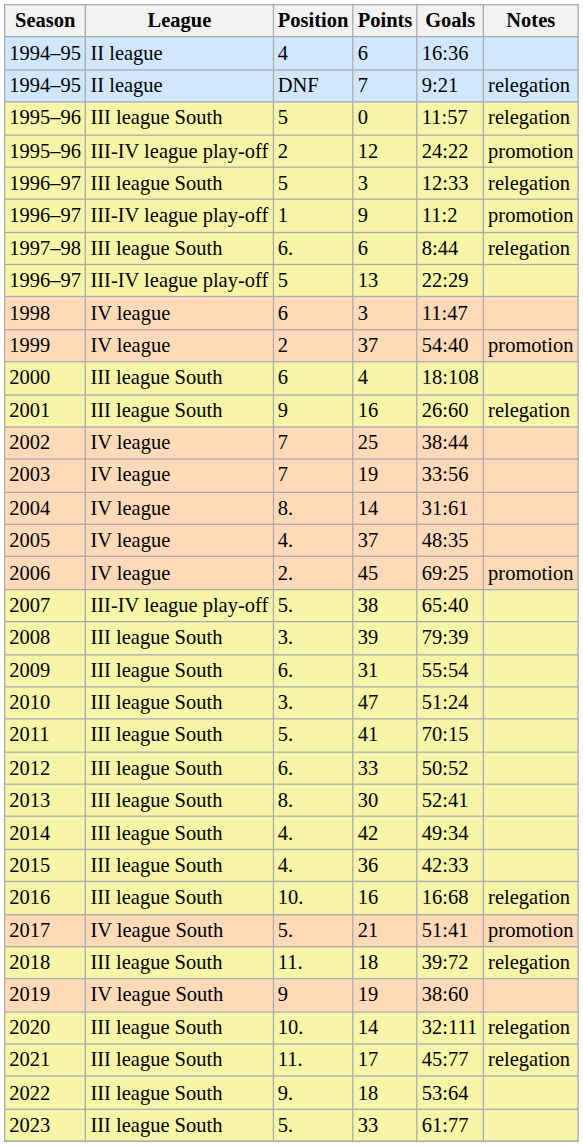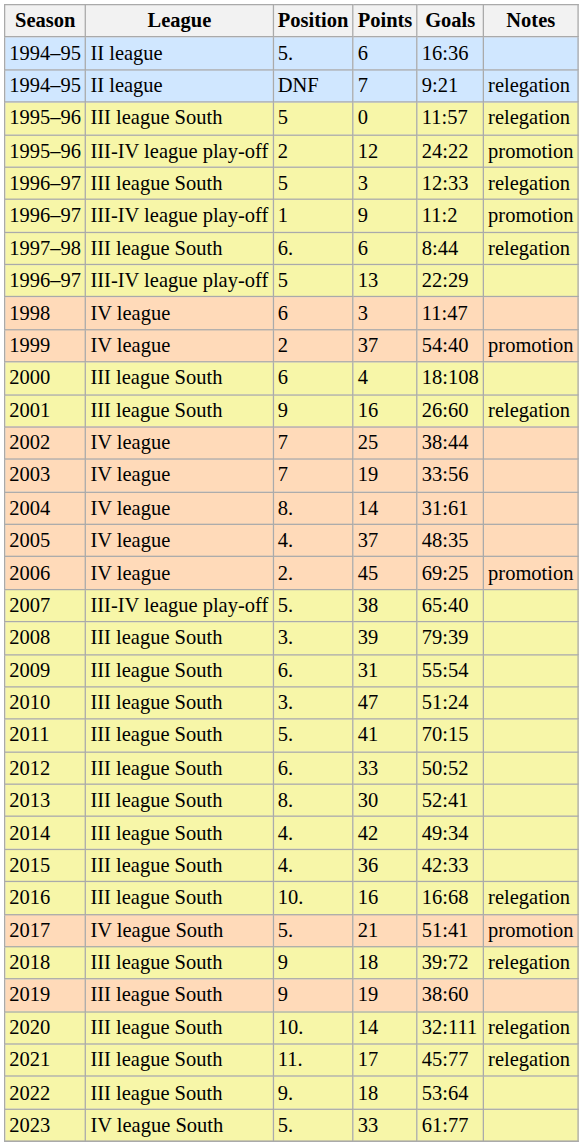 <table class="wikitable">
 <tr>
 <th>Season</th>
 <th>League</th>
 <th>Position</th>
 <th>Points</th>
 <th>Goals</th>
 <th>Notes</th>
 </tr>
 <tr bgcolor=#D0E7FF>
 <td>1994–95</td>
 <td>II league</td>
-<td>4</td>
+<td>5.</td>
 <td>6</td>
 <td>16:36</td>
 <td></td>
 </tr>
 <tr bgcolor=#D0E7FF>
 <td>1994–95</td>
 <td>II league</td>
 <td>DNF</td>
 <td>7</td>
 <td>9:21</td>
 <td>relegation </td>
 </tr>
 <tr bgcolor=#F7F6A8>
 <td>1995–96</td>
 <td>III league South</td>
 <td>5</td>
 <td>0</td>
 <td>11:57</td>
 <td>relegation </td>
 </tr>
 <tr bgcolor=#F7F6A8>
 <td>1995–96</td>
 <td>III-IV league play-off</td>
 <td>2</td>
 <td>12</td>
 <td>24:22</td>
 <td>promotion </td>
 </tr>
 <tr bgcolor=#F7F6A8>
 <td>1996–97</td>
 <td>III league South</td>
 <td>5</td>
 <td>3</td>
 <td>12:33</td>
 <td>relegation </td>
 </tr>
 <tr bgcolor=#F7F6A8>
 <td>1996–97</td>
 <td>III-IV league play-off</td>
 <td>1</td>
 <td>9</td>
 <td>11:2</td>
 <td>promotion </td>
 </tr>
 <tr bgcolor=#F7F6A8>
 <td>1997–98</td>
 <td>III league South</td>
 <td>6.</td>
 <td>6</td>
 <td>8:44</td>
 <td>relegation </td>
 </tr>
 <tr bgcolor=#F7F6A8>
 <td>1996–97</td>
 <td>III-IV league play-off</td>
 <td>5</td>
 <td>13</td>
 <td>22:29</td>
 <td></td>
 </tr>
 <tr bgcolor=#FFDAB9>
 <td>1998</td>
 <td>IV league</td>
 <td>6</td>
 <td>3</td>
 <td>11:47</td>
 <td></td>
 </tr>
 <tr bgcolor=#FFDAB9>
 <td>1999</td>
 <td>IV league</td>
 <td>2</td>
 <td>37</td>
 <td>54:40</td>
 <td>promotion </td>
 </tr>
 <tr bgcolor=#F7F6A8>
 <td>2000</td>
 <td>III league South</td>
 <td>6</td>
 <td>4</td>
 <td>18:108</td>
 <td></td>
 </tr>
 <tr bgcolor=#F7F6A8>
 <td>2001</td>
 <td>III league South</td>
 <td>9</td>
 <td>16</td>
 <td>26:60</td>
 <td>relegation </td>
 </tr>
 <tr bgcolor=#FFDAB9>
 <td>2002</td>
 <td>IV league</td>
 <td>7</td>
 <td>25</td>
 <td>38:44</td>
 <td></td>
 </tr>
 <tr bgcolor=#FFDAB9>
 <td>2003</td>
 <td>IV league</td>
 <td>7</td>
 <td>19</td>
 <td>33:56</td>
 <td></td>
 </tr>
 <tr bgcolor=#FFDAB9>
 <td>2004</td>
 <td>IV league</td>
 <td>8.</td>
 <td>14</td>
 <td>31:61</td>
 <td></td>
 </tr>
 <tr bgcolor=#FFDAB9>
 <td>2005</td>
 <td>IV league</td>
 <td>4.</td>
 <td>37</td>
 <td>48:35</td>
 <td></td>
 </tr>
 <tr bgcolor=#FFDAB9>
 <td>2006</td>
 <td>IV league</td>
 <td>2.</td>
 <td>45</td>
 <td>69:25</td>
 <td>promotion </td>
 </tr>
 <tr bgcolor=#F7F6A8>
 <td>2007</td>
 <td>III-IV league play-off</td>
 <td>5.</td>
 <td>38</td>
 <td>65:40</td>
 <td></td>
 </tr>
 <tr bgcolor=#F7F6A8>
 <td>2008</td>
 <td>III league South</td>
 <td>3.</td>
 <td>39</td>
 <td>79:39</td>
 <td></td>
 </tr>
 <tr bgcolor=#F7F6A8>
 <td>2009</td>
 <td>III league South</td>
 <td>6.</td>
 <td>31</td>
 <td>55:54</td>
 <td></td>
 </tr>
 <tr bgcolor=#F7F6A8>
 <td>2010</td>
 <td>III league South</td>
 <td>3.</td>
 <td>47</td>
 <td>51:24</td>
 <td></td>
 </tr>
 <tr bgcolor=#F7F6A8>
 <td>2011</td>
 <td>III league South</td>
 <td>5.</td>
 <td>41</td>
 <td>70:15</td>
 <td></td>
 </tr>
 <tr bgcolor=#F7F6A8>
 <td>2012</td>
 <td>III league South</td>
 <td>6.</td>
 <td>33</td>
 <td>50:52</td>
 <td></td>
 </tr>
 <tr bgcolor=#F7F6A8>
 <td>2013</td>
 <td>III league South</td>
 <td>8.</td>
 <td>30</td>
 <td>52:41</td>
 <td></td>
 </tr>
 <tr bgcolor=#F7F6A8>
 <td>2014</td>
 <td>III league South</td>
 <td>4.</td>
 <td>42</td>
 <td>49:34</td>
 <td></td>
 </tr>
 <tr bgcolor=#F7F6A8>
 <td>2015</td>
 <td>III league South</td>
 <td>4.</td>
 <td>36</td>
 <td>42:33</td>
 <td></td>
 </tr>
 <tr bgcolor=#F7F6A8>
 <td>2016</td>
 <td>III league South</td>
 <td>10.</td>
 <td>16</td>
 <td>16:68</td>
 <td>relegation </td>
 </tr>
 <tr bgcolor=#FFDAB9>
 <td>2017</td>
 <td>IV league South</td>
 <td>5.</td>
 <td>21</td>
 <td>51:41</td>
 <td>promotion </td>
 </tr>
 <tr bgcolor=#F7F6A8>
 <td>2018</td>
 <td>III league South</td>
-<td>11.</td>
+<td>9</td>
 <td>18</td>
 <td>39:72</td>
 <td>relegation </td>
 </tr>
 <tr bgcolor=#FFDAB9>
 <td>2019</td>
-<td>IV league South</td>
+<td>III league South</td>
 <td>9</td>
 <td>19</td>
 <td>38:60</td>
 <td></td>
 </tr>
 <tr bgcolor=#F7F6A8>
 <td>2020</td>
 <td>III league South</td>
 <td>10.</td>
 <td>14</td>
 <td>32:111</td>
 <td>relegation </td>
 </tr>
 <tr bgcolor=#F7F6A8>
 <td>2021</td>
 <td>III league South</td>
 <td>11.</td>
 <td>17</td>
 <td>45:77</td>
 <td>relegation </td>
 </tr>
 <tr bgcolor=#F7F6A8>
 <td>2022</td>
 <td>III league South</td>
 <td>9.</td>
 <td>18</td>
 <td>53:64</td>
 <td></td>
 </tr>
 <tr bgcolor=#F7F6A8>
 <td>2023</td>
-<td>III league South</td>
+<td>IV league South</td>
 <td>5.</td>
 <td>33</td>
 <td>61:77</td>
 <td></td>
 </tr>
 <tr bgcolor=#F7F6A8>
 </tr>
 </table>
